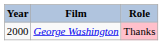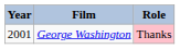 <table class="wikitable" style="font-size:95%;">
 <tr>
 <th style="background:#B0C4DE;">Year</th>
 <th style="background:#B0C4DE;">Film</th>
 <th style="background:#B0C4DE;">Role</th>
 </tr>
 <tr>
-<td>2000</td>
+<td>2001</td>
 <td><em><a href='#'>George Washington</a></em></td>
 <td style="background: pink;">Thanks</td>
 </tr>
 </table>
